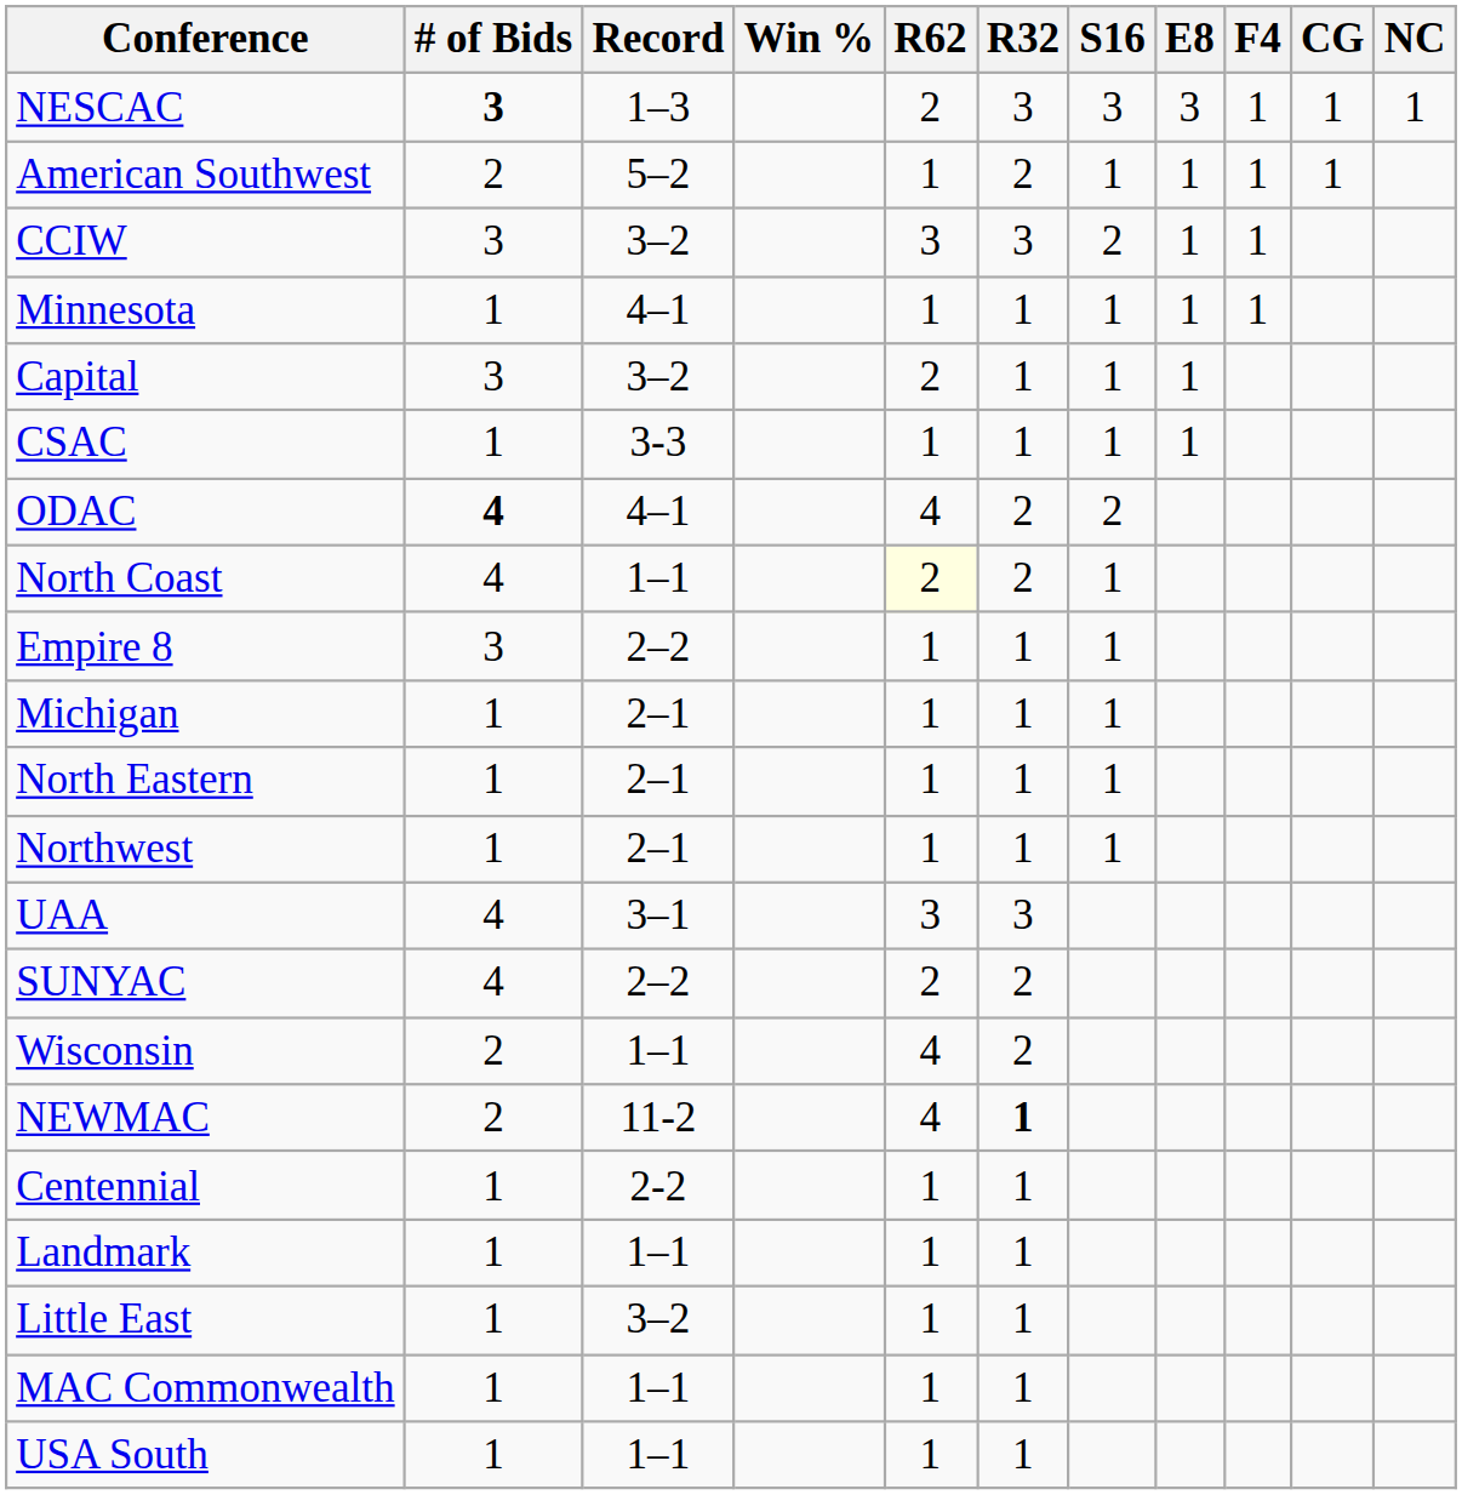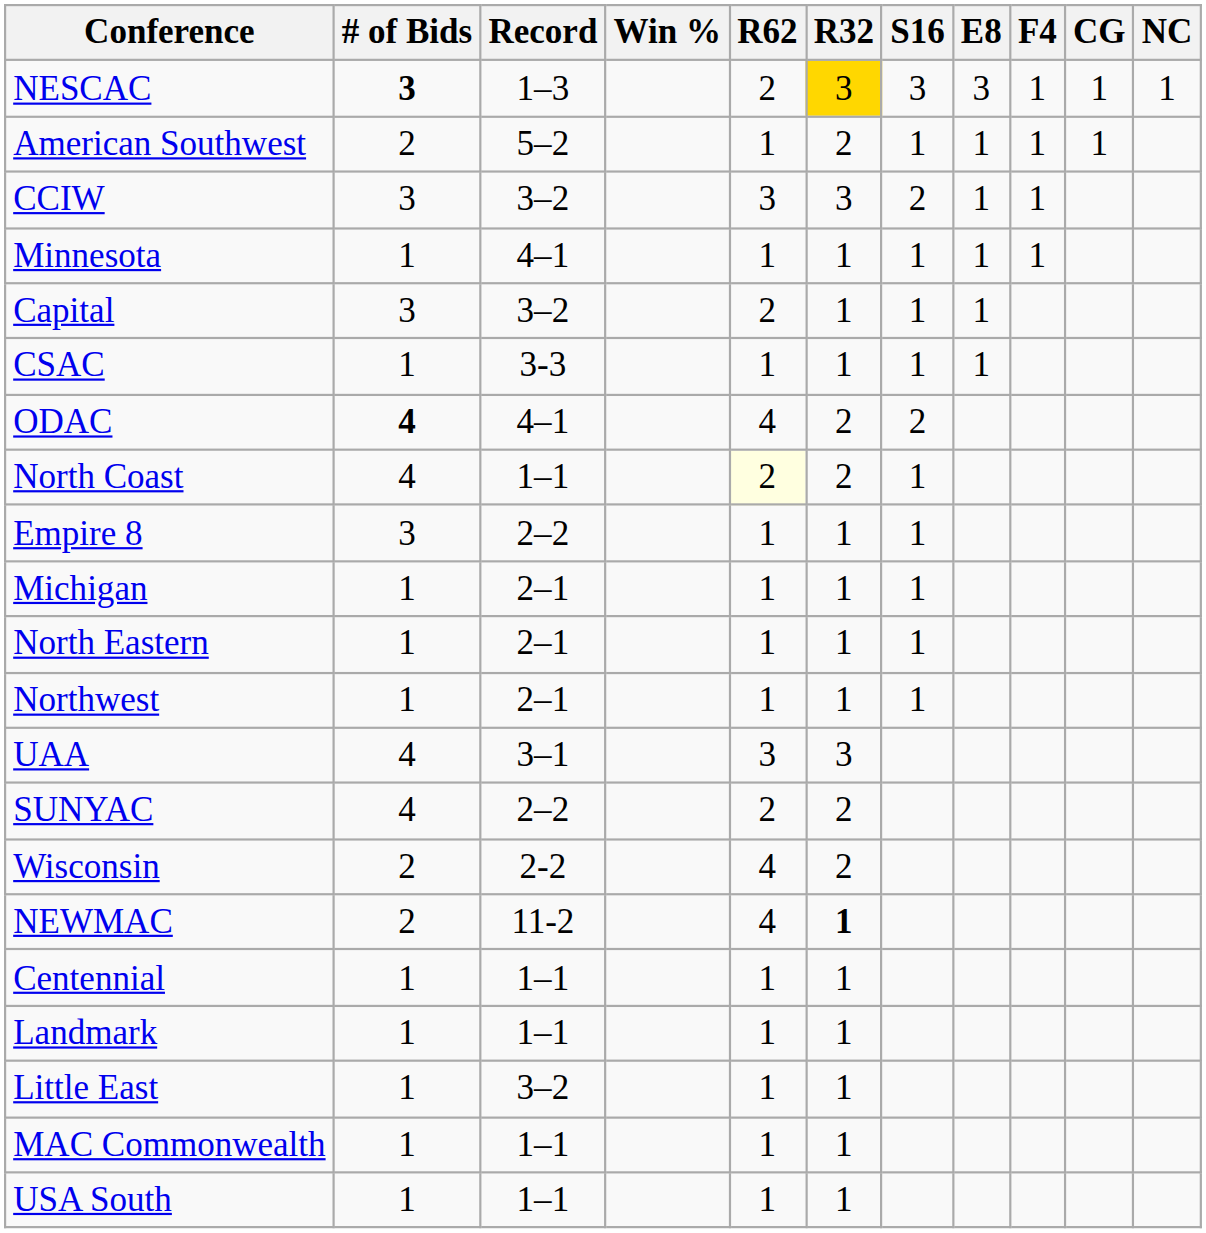 <table class="wikitable sortable">
 <tr>
 <th>Conference</th>
 <th># of Bids</th>
 <th>Record</th>
 <th>Win %</th>
 <th>R62</th>
 <th>R32</th>
 <th>S16</th>
 <th>E8</th>
 <th>F4</th>
 <th>CG</th>
 <th>NC</th>
 </tr>
 <tr style="text-align:center;">
 <td align="left"><a href='#'>NESCAC</a></td>
 <td><strong>3</strong></td>
 <td>1–3</td>
 <td></td>
 <td>2</td>
-<td>3</td>
+<td style="background: gold;">3</td>
 <td>3</td>
 <td>3</td>
 <td>1</td>
 <td>1</td>
 <td>1</td>
 </tr>
 <tr style="text-align:center;">
 <td align="left"><a href='#'>American Southwest</a></td>
 <td>2</td>
 <td>5–2</td>
 <td></td>
 <td>1</td>
 <td>2</td>
 <td>1</td>
 <td>1</td>
 <td>1</td>
 <td>1</td>
 <td></td>
 </tr>
 <tr style="text-align:center;">
 <td align="left"><a href='#'>CCIW</a></td>
 <td>3</td>
 <td>3–2</td>
 <td></td>
 <td>3</td>
 <td>3</td>
 <td>2</td>
 <td>1</td>
 <td>1</td>
 <td></td>
 <td></td>
 </tr>
 <tr style="text-align:center;">
 <td align="left"><a href='#'>Minnesota</a></td>
 <td>1</td>
 <td>4–1</td>
 <td></td>
 <td>1</td>
 <td>1</td>
 <td>1</td>
 <td>1</td>
 <td>1</td>
 <td></td>
 <td></td>
 </tr>
 <tr style="text-align:center;">
 <td align="left"><a href='#'>Capital</a></td>
 <td>3</td>
 <td>3–2</td>
 <td></td>
 <td>2</td>
 <td>1</td>
 <td>1</td>
 <td>1</td>
 <td></td>
 <td></td>
 <td></td>
 </tr>
 <tr style="text-align:center;">
 <td align="left"><a href='#'>CSAC</a></td>
 <td>1</td>
 <td>3-3</td>
 <td></td>
 <td>1</td>
 <td>1</td>
 <td>1</td>
 <td>1</td>
 <td></td>
 <td></td>
 <td></td>
 </tr>
 <tr style="text-align:center;">
 <td align="left"><a href='#'>ODAC</a></td>
 <td><strong>4</strong></td>
 <td>4–1</td>
 <td></td>
 <td>4</td>
 <td>2</td>
 <td>2</td>
 <td></td>
 <td></td>
 <td></td>
 <td></td>
 </tr>
 <tr style="text-align:center;">
 <td align="left"><a href='#'>North Coast</a></td>
 <td>4</td>
 <td>1–1</td>
 <td></td>
 <td style="background: lightyellow;">2</td>
 <td>2</td>
 <td>1</td>
 <td></td>
 <td></td>
 <td></td>
 <td></td>
 </tr>
 <tr style="text-align:center;">
 <td align="left"><a href='#'>Empire 8</a></td>
 <td>3</td>
 <td>2–2</td>
 <td></td>
 <td>1</td>
 <td>1</td>
 <td>1</td>
 <td></td>
 <td></td>
 <td></td>
 <td></td>
 </tr>
 <tr style="text-align:center;">
 <td align="left"><a href='#'>Michigan</a></td>
 <td>1</td>
 <td>2–1</td>
 <td></td>
 <td>1</td>
 <td>1</td>
 <td>1</td>
 <td></td>
 <td></td>
 <td></td>
 <td></td>
 </tr>
 <tr style="text-align:center;">
 <td align="left"><a href='#'>North Eastern</a></td>
 <td>1</td>
 <td>2–1</td>
 <td></td>
 <td>1</td>
 <td>1</td>
 <td>1</td>
 <td></td>
 <td></td>
 <td></td>
 <td></td>
 </tr>
 <tr style="text-align:center;">
 <td align="left"><a href='#'>Northwest</a></td>
 <td>1</td>
 <td>2–1</td>
 <td></td>
 <td>1</td>
 <td>1</td>
 <td>1</td>
 <td></td>
 <td></td>
 <td></td>
 <td></td>
 </tr>
 <tr style="text-align:center;">
 <td align="left"><a href='#'>UAA</a></td>
 <td>4</td>
 <td>3–1</td>
 <td></td>
 <td>3</td>
 <td>3</td>
 <td></td>
 <td></td>
 <td></td>
 <td></td>
 <td></td>
 </tr>
 <tr style="text-align:center;">
 <td align="left"><a href='#'>SUNYAC</a></td>
 <td>4</td>
 <td>2–2</td>
 <td></td>
 <td>2</td>
 <td>2</td>
 <td></td>
 <td></td>
 <td></td>
 <td></td>
 <td></td>
 </tr>
 <tr style="text-align:center;">
 <td align="left"><a href='#'>Wisconsin</a></td>
 <td>2</td>
-<td>1–1</td>
+<td>2-2</td>
 <td></td>
 <td>4</td>
 <td>2</td>
 <td></td>
 <td></td>
 <td></td>
 <td></td>
 <td></td>
 </tr>
 <tr style="text-align:center;">
 <td align="left"><a href='#'>NEWMAC</a></td>
 <td>2</td>
 <td>11-2</td>
 <td></td>
 <td>4</td>
 <td><strong>1</strong></td>
 <td></td>
 <td></td>
 <td></td>
 <td></td>
 <td></td>
 </tr>
 <tr style="text-align:center;">
 <td align="left"><a href='#'>Centennial</a></td>
 <td>1</td>
-<td>2-2</td>
+<td>1–1</td>
 <td></td>
 <td>1</td>
 <td>1</td>
 <td></td>
 <td></td>
 <td></td>
 <td></td>
 <td></td>
 </tr>
 <tr style="text-align:center;">
 <td align="left"><a href='#'>Landmark</a></td>
 <td>1</td>
 <td>1–1</td>
 <td></td>
 <td>1</td>
 <td>1</td>
 <td></td>
 <td></td>
 <td></td>
 <td></td>
 <td></td>
 </tr>
 <tr style="text-align:center;">
 <td align="left"><a href='#'>Little East</a></td>
 <td>1</td>
 <td>3–2</td>
 <td></td>
 <td>1</td>
 <td>1</td>
 <td></td>
 <td></td>
 <td></td>
 <td></td>
 <td></td>
 </tr>
 <tr style="text-align:center;">
 <td align="left"><a href='#'>MAC Commonwealth</a></td>
 <td>1</td>
 <td>1–1</td>
 <td></td>
 <td>1</td>
 <td>1</td>
 <td></td>
 <td></td>
 <td></td>
 <td></td>
 <td></td>
 </tr>
 <tr style="text-align:center;">
 <td align="left"><a href='#'>USA South</a></td>
 <td>1</td>
 <td>1–1</td>
 <td></td>
 <td>1</td>
 <td>1</td>
 <td></td>
 <td></td>
 <td></td>
 <td></td>
 <td></td>
 </tr>
 </table>
